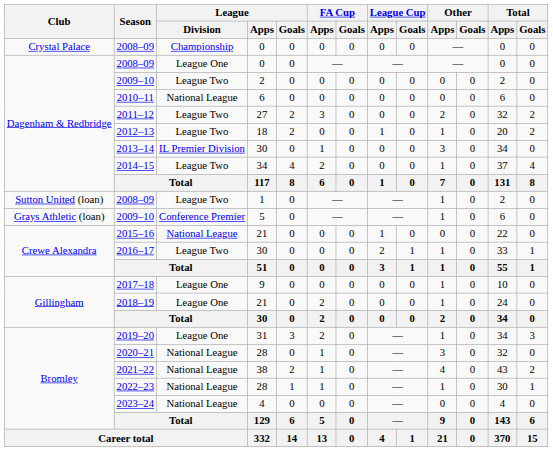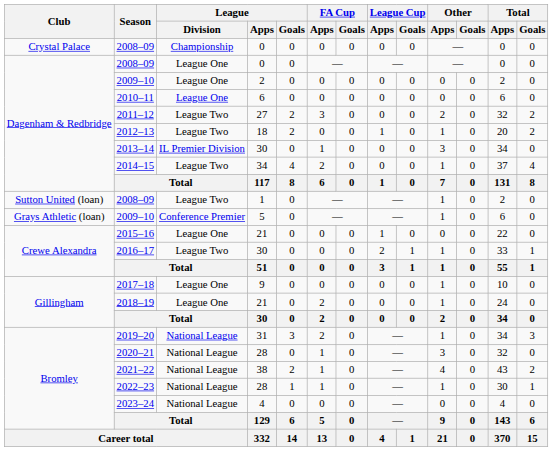 <table class="wikitable" style="text-align: center">
 <tr>
 <th rowspan="2">Club</th>
 <th rowspan="2">Season</th>
 <th colspan="3">League</th>
 <th colspan="2"><a href='#'>FA Cup</a></th>
 <th colspan="2"><a href='#'>League Cup</a></th>
 <th colspan="2">Other</th>
 <th colspan="2">Total</th>
 </tr>
 <tr>
 <th>Division</th>
 <th>Apps</th>
 <th>Goals</th>
 <th>Apps</th>
 <th>Goals</th>
 <th>Apps</th>
 <th>Goals</th>
 <th>Apps</th>
 <th>Goals</th>
 <th>Apps</th>
 <th>Goals</th>
 </tr>
 <tr>
 <td><a href='#'>Crystal Palace</a></td>
 <td><a href='#'>2008–09</a></td>
 <td><a href='#'>Championship</a></td>
 <td>0</td>
 <td>0</td>
 <td>0</td>
 <td>0</td>
 <td>0</td>
 <td>0</td>
 <td colspan="2">—</td>
 <td>0</td>
 <td>0</td>
 </tr>
 <tr>
 <td rowspan="8"><a href='#'>Dagenham & Redbridge</a></td>
 <td><a href='#'>2008–09</a></td>
 <td>League One</td>
 <td>0</td>
 <td>0</td>
 <td colspan="2">—</td>
 <td colspan="2">—</td>
 <td colspan="2">—</td>
 <td>0</td>
 <td>0</td>
 </tr>
 <tr>
 <td><a href='#'>2009–10</a></td>
-<td>League Two</td>
+<td>League One</td>
 <td>2</td>
 <td>0</td>
 <td>0</td>
 <td>0</td>
 <td>0</td>
 <td>0</td>
 <td>0</td>
 <td>0</td>
 <td>2</td>
 <td>0</td>
 </tr>
 <tr>
 <td><a href='#'>2010–11</a></td>
-<td>National League</td>
+<td><a href='#'>League One</a></td>
 <td>6</td>
 <td>0</td>
 <td>0</td>
 <td>0</td>
 <td>0</td>
 <td>0</td>
 <td>0</td>
 <td>0</td>
 <td>6</td>
 <td>0</td>
 </tr>
 <tr>
 <td><a href='#'>2011–12</a></td>
 <td>League Two</td>
 <td>27</td>
 <td>2</td>
 <td>3</td>
 <td>0</td>
 <td>0</td>
 <td>0</td>
 <td>2</td>
 <td>0</td>
 <td>32</td>
 <td>2</td>
 </tr>
 <tr>
 <td><a href='#'>2012–13</a></td>
 <td>League Two</td>
 <td>18</td>
 <td>2</td>
 <td>0</td>
 <td>0</td>
 <td>1</td>
 <td>0</td>
 <td>1</td>
 <td>0</td>
 <td>20</td>
 <td>2</td>
 </tr>
 <tr>
 <td><a href='#'>2013–14</a></td>
 <td><a href='#'>IL Premier Division</a></td>
 <td>30</td>
 <td>0</td>
 <td>1</td>
 <td>0</td>
 <td>0</td>
 <td>0</td>
 <td>3</td>
 <td>0</td>
 <td>34</td>
 <td>0</td>
 </tr>
 <tr>
 <td><a href='#'>2014–15</a></td>
 <td>League Two</td>
 <td>34</td>
 <td>4</td>
 <td>2</td>
 <td>0</td>
 <td>0</td>
 <td>0</td>
 <td>1</td>
 <td>0</td>
 <td>37</td>
 <td>4</td>
 </tr>
 <tr>
 <th colspan="2">Total</th>
 <th>117</th>
 <th>8</th>
 <th>6</th>
 <th>0</th>
 <th>1</th>
 <th>0</th>
 <th>7</th>
 <th>0</th>
 <th>131</th>
 <th>8</th>
 </tr>
 <tr>
 <td><a href='#'>Sutton United</a> (loan)</td>
 <td><a href='#'>2008–09</a></td>
 <td>League Two</td>
 <td>1</td>
 <td>0</td>
 <td colspan="2">—</td>
 <td colspan="2">—</td>
 <td>1</td>
 <td>0</td>
 <td>2</td>
 <td>0</td>
 </tr>
 <tr>
 <td><a href='#'>Grays Athletic</a> (loan)</td>
 <td><a href='#'>2009–10</a></td>
 <td><a href='#'>Conference Premier</a></td>
 <td>5</td>
 <td>0</td>
 <td colspan="2">—</td>
 <td colspan="2">—</td>
 <td>1</td>
 <td>0</td>
 <td>6</td>
 <td>0</td>
 </tr>
 <tr>
 <td rowspan="3"><a href='#'>Crewe Alexandra</a></td>
 <td><a href='#'>2015–16</a></td>
-<td><a href='#'>National League</a></td>
+<td>League One</td>
 <td>21</td>
 <td>0</td>
 <td>0</td>
 <td>0</td>
 <td>1</td>
 <td>0</td>
 <td>0</td>
 <td>0</td>
 <td>22</td>
 <td>0</td>
 </tr>
 <tr>
 <td><a href='#'>2016–17</a></td>
 <td>League Two</td>
 <td>30</td>
 <td>0</td>
 <td>0</td>
 <td>0</td>
 <td>2</td>
 <td>1</td>
 <td>1</td>
 <td>0</td>
 <td>33</td>
 <td>1</td>
 </tr>
 <tr>
 <th colspan="2">Total</th>
 <th>51</th>
 <th>0</th>
 <th>0</th>
 <th>0</th>
 <th>3</th>
 <th>1</th>
 <th>1</th>
 <th>0</th>
 <th>55</th>
 <th>1</th>
 </tr>
 <tr>
 <td rowspan="3"><a href='#'>Gillingham</a></td>
 <td><a href='#'>2017–18</a></td>
 <td>League One</td>
 <td>9</td>
 <td>0</td>
 <td>0</td>
 <td>0</td>
 <td>0</td>
 <td>0</td>
 <td>1</td>
 <td>0</td>
 <td>10</td>
 <td>0</td>
 </tr>
 <tr>
 <td><a href='#'>2018–19</a></td>
 <td>League One</td>
 <td>21</td>
 <td>0</td>
 <td>2</td>
 <td>0</td>
 <td>0</td>
 <td>0</td>
 <td>1</td>
 <td>0</td>
 <td>24</td>
 <td>0</td>
 </tr>
 <tr>
 <th colspan="2">Total</th>
 <th>30</th>
 <th>0</th>
 <th>2</th>
 <th>0</th>
 <th>0</th>
 <th>0</th>
 <th>2</th>
 <th>0</th>
 <th>34</th>
 <th>0</th>
 </tr>
 <tr>
 <td rowspan="6"><a href='#'>Bromley</a></td>
 <td><a href='#'>2019–20</a></td>
-<td>League One</td>
+<td><a href='#'>National League</a></td>
 <td>31</td>
 <td>3</td>
 <td>2</td>
 <td>0</td>
 <td colspan="2">—</td>
 <td>1</td>
 <td>0</td>
 <td>34</td>
 <td>3</td>
 </tr>
 <tr>
 <td><a href='#'>2020–21</a></td>
 <td>National League</td>
 <td>28</td>
 <td>0</td>
 <td>1</td>
 <td>0</td>
 <td colspan="2">—</td>
 <td>3</td>
 <td>0</td>
 <td>32</td>
 <td>0</td>
 </tr>
 <tr>
 <td><a href='#'>2021–22</a></td>
 <td>National League</td>
 <td>38</td>
 <td>2</td>
 <td>1</td>
 <td>0</td>
 <td colspan="2">—</td>
 <td>4</td>
 <td>0</td>
 <td>43</td>
 <td>2</td>
 </tr>
 <tr>
 <td><a href='#'>2022–23</a></td>
 <td>National League</td>
 <td>28</td>
 <td>1</td>
 <td>1</td>
 <td>0</td>
 <td colspan="2">—</td>
 <td>1</td>
 <td>0</td>
 <td>30</td>
 <td>1</td>
 </tr>
 <tr>
 <td><a href='#'>2023–24</a></td>
 <td>National League</td>
 <td>4</td>
 <td>0</td>
 <td>0</td>
 <td>0</td>
 <td colspan="2">—</td>
 <td>0</td>
 <td>0</td>
 <td>4</td>
 <td>0</td>
 </tr>
 <tr>
 <th colspan="2">Total</th>
 <th>129</th>
 <th>6</th>
 <th>5</th>
 <th>0</th>
 <th colspan="2">—</th>
 <th>9</th>
 <th>0</th>
 <th>143</th>
 <th>6</th>
 </tr>
 <tr>
 <th colspan="3">Career total</th>
 <th>332</th>
 <th>14</th>
 <th>13</th>
 <th>0</th>
 <th>4</th>
 <th>1</th>
 <th>21</th>
 <th>0</th>
 <th>370</th>
 <th>15</th>
 </tr>
 </table>
